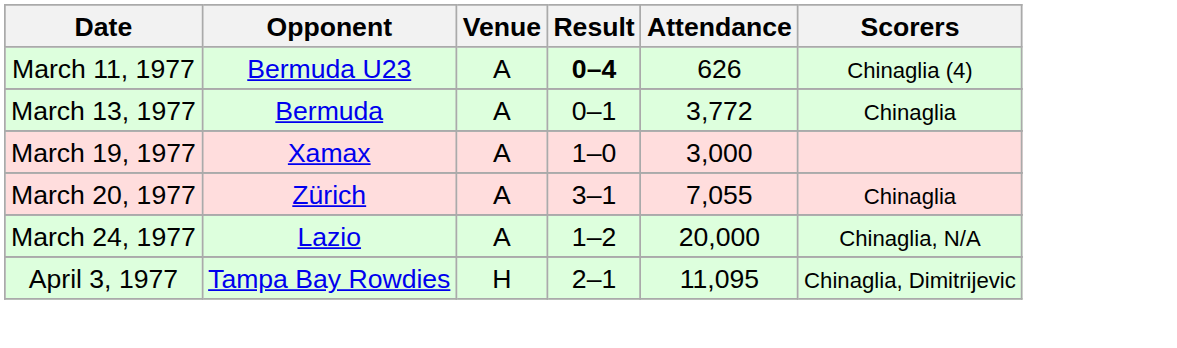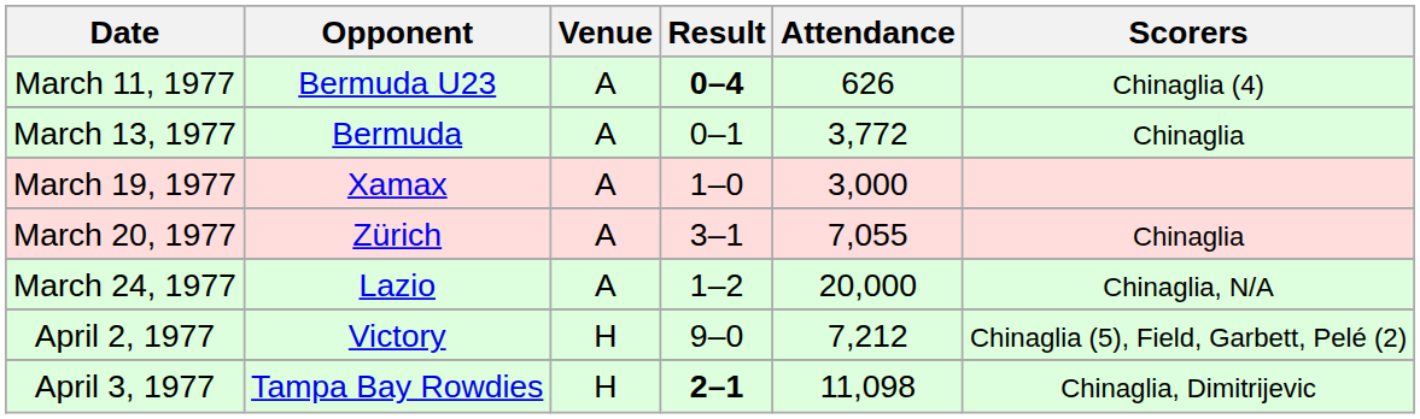 <table class="wikitable" style="font-size:95%; text-align:center">
 <tr>
 <th>Date</th>
 <th>Opponent</th>
 <th>Venue</th>
 <th>Result</th>
 <th>Attendance</th>
 <th>Scorers</th>
 </tr>
 <tr bgcolor="#ddffdd">
 <td>March 11, 1977</td>
 <td> <a href='#'>Bermuda U23</a></td>
 <td>A</td>
 <td><strong>0–4</strong></td>
 <td>626</td>
 <td><small>Chinaglia (4)</small></td>
 </tr>
 <tr>
 </tr>
 <tr bgcolor="#ddffdd">
 <td>March 13, 1977</td>
 <td> <a href='#'>Bermuda</a></td>
 <td>A</td>
 <td>0–1</td>
 <td>3,772</td>
 <td><small>Chinaglia</small></td>
 </tr>
 <tr>
 </tr>
 <tr bgcolor="#ffdddd">
 <td>March 19, 1977</td>
 <td> <a href='#'>Xamax</a></td>
 <td>A</td>
 <td>1–0</td>
 <td>3,000</td>
 <td><small></small></td>
 </tr>
 <tr>
 </tr>
 <tr bgcolor="#ffdddd">
 <td>March 20, 1977</td>
 <td> <a href='#'>Zürich</a></td>
 <td>A</td>
 <td>3–1</td>
 <td>7,055</td>
 <td><small>Chinaglia</small></td>
 </tr>
 <tr>
 </tr>
 <tr bgcolor="#ddffdd">
 <td>March 24, 1977</td>
 <td> <a href='#'>Lazio</a></td>
 <td>A</td>
 <td>1–2</td>
 <td>20,000</td>
 <td><small>Chinaglia, N/A</small></td>
 </tr>
 <tr>
 </tr>
+<tr bgcolor="#ddffdd">
+<td>April 2, 1977</td>
+<td> <a href='#'>Victory</a></td>
+<td>H</td>
+<td>9–0</td>
+<td>7,212</td>
+<td><small>Chinaglia (5), Field, Garbett, Pelé (2)</small></td>
+</tr>
 <tr>
 </tr>
 <tr bgcolor="#ddffdd">
 <td>April 3, 1977</td>
 <td> <a href='#'>Tampa Bay Rowdies</a></td>
 <td>H</td>
-<td>2–1</td>
-<td>11,095</td>
+<td><strong>2–1</strong></td>
+<td>11,098</td>
 <td><small>Chinaglia, Dimitrijevic</small></td>
 </tr>
 </table>
